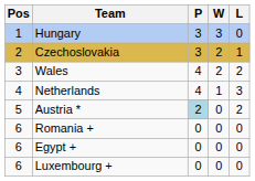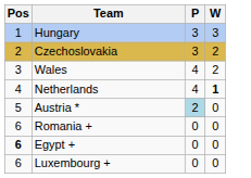 <table class="wikitable" style="font-size: 100%">
 <tr>
 <th width=20>Pos</th>
 <th width=200>Team</th>
 <th width=20>P</th>
 <th width=20>W</th>
-<th width=20>L</th>
 </tr>
 <tr align=center style="background: #b2ccf4;">
 <td>1</td>
 <td align="left"> Hungary</td>
 <td>3</td>
 <td>3</td>
-<td>0</td>
 </tr>
 <tr align=center style="background: #DBB84D;">
 <td>2</td>
 <td align="left"> Czechoslovakia</td>
 <td>3</td>
 <td>2</td>
-<td>1</td>
 </tr>
 <tr align=center>
 <td>3</td>
 <td align="left"> Wales</td>
 <td>4</td>
 <td>2</td>
-<td>2</td>
 </tr>
 <tr align=center>
 <td>4</td>
 <td align="left"> Netherlands</td>
 <td>4</td>
-<td>1</td>
-<td>3</td>
+<td><strong>1</strong></td>
 </tr>
 <tr align=center>
 <td>5</td>
 <td align="left"> Austria *</td>
 <td style="background: lightblue;">2</td>
 <td>0</td>
-<td>2</td>
 </tr>
 <tr align=center>
 <td>6</td>
 <td align="left"> Romania +</td>
 <td>0</td>
 <td>0</td>
-<td>0</td>
 </tr>
 <tr align=center>
-<td>6</td>
+<td><strong>6</strong></td>
 <td align="left"> Egypt  +</td>
-<td>0</td>
 <td>0</td>
 <td>0</td>
 </tr>
 <tr align=center>
 <td>6</td>
 <td align="left"> Luxembourg +</td>
 <td>0</td>
 <td>0</td>
-<td>0</td>
 </tr>
 </table>
